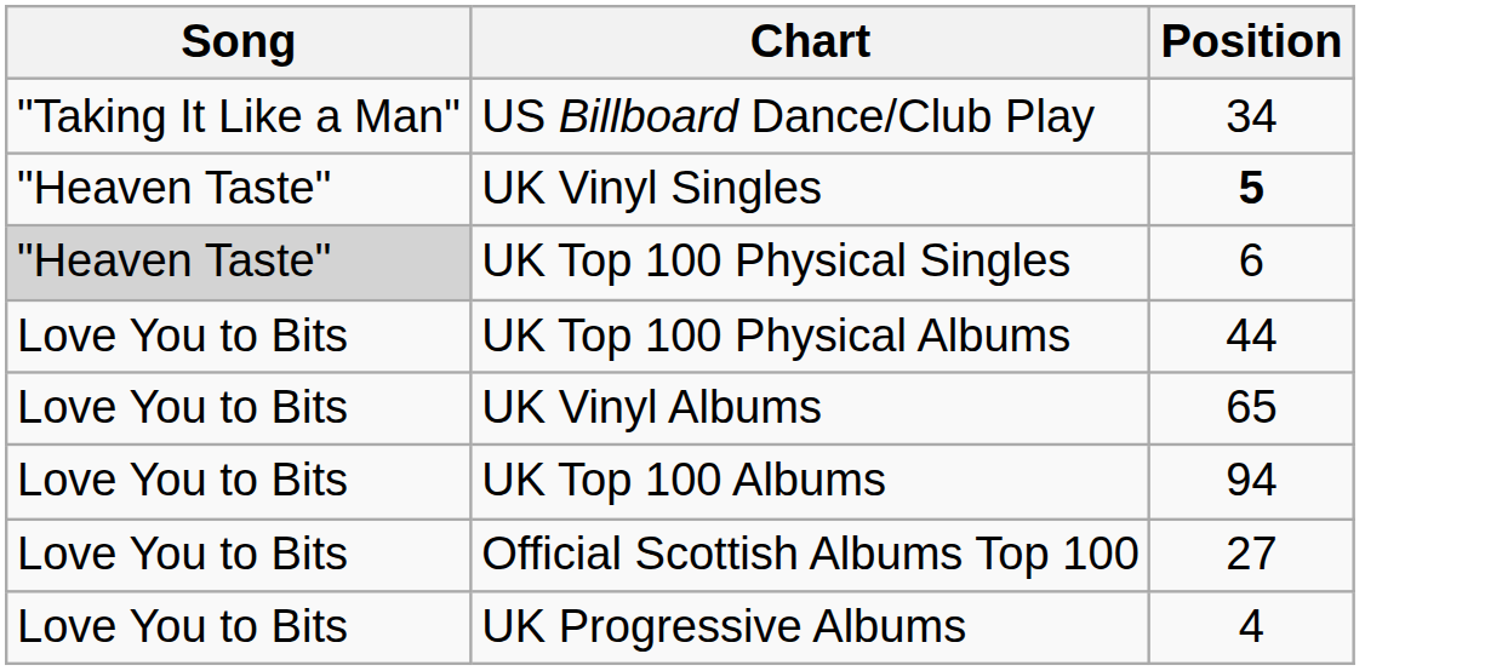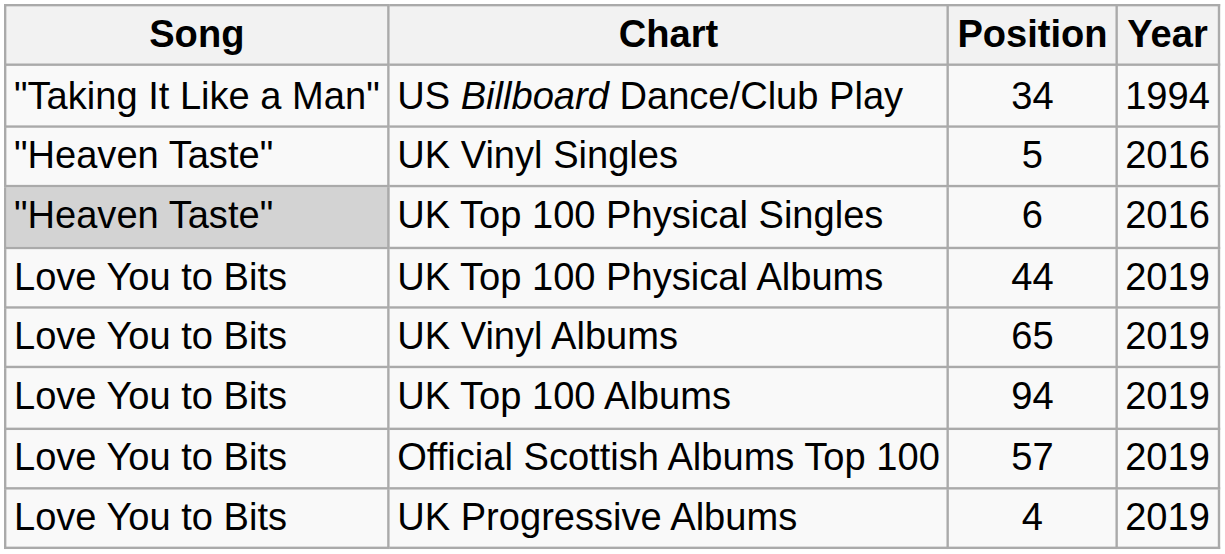 <table class="wikitable">
 <tr>
 <th>Song</th>
 <th>Chart</th>
 <th>Position</th>
+<th>Year</th>
 </tr>
 <tr>
 <td>"Taking It Like a Man"</td>
 <td>US <em>Billboard</em> Dance/Club Play</td>
 <td style="text-align:center;">34</td>
+<td>1994</td>
 </tr>
 <tr>
 <td>"Heaven Taste"</td>
 <td>UK Vinyl Singles</td>
-<td style="text-align:center;"><strong>5</strong></td>
+<td style="text-align:center;">5</td>
+<td>2016</td>
 </tr>
 <tr>
 <td style="background: lightgrey;">"Heaven Taste"</td>
 <td>UK Top 100 Physical Singles</td>
 <td style="text-align:center;">6</td>
+<td>2016</td>
 </tr>
 <tr>
 <td>Love You to Bits</td>
 <td>UK Top 100 Physical Albums</td>
 <td style="text-align:center;">44</td>
+<td>2019</td>
 </tr>
 <tr>
 <td>Love You to Bits</td>
 <td>UK Vinyl Albums</td>
 <td style="text-align:center;">65</td>
+<td>2019</td>
 </tr>
 <tr>
 <td>Love You to Bits</td>
 <td>UK Top 100 Albums</td>
 <td style="text-align:center;">94</td>
+<td>2019</td>
 </tr>
 <tr>
 <td>Love You to Bits</td>
 <td>Official Scottish Albums Top 100</td>
-<td style="text-align:center;">27</td>
+<td style="text-align:center;">57</td>
+<td>2019</td>
 </tr>
 <tr>
 <td>Love You to Bits</td>
 <td>UK Progressive Albums</td>
 <td style="text-align:center;">4</td>
+<td>2019</td>
 </tr>
 </table>
